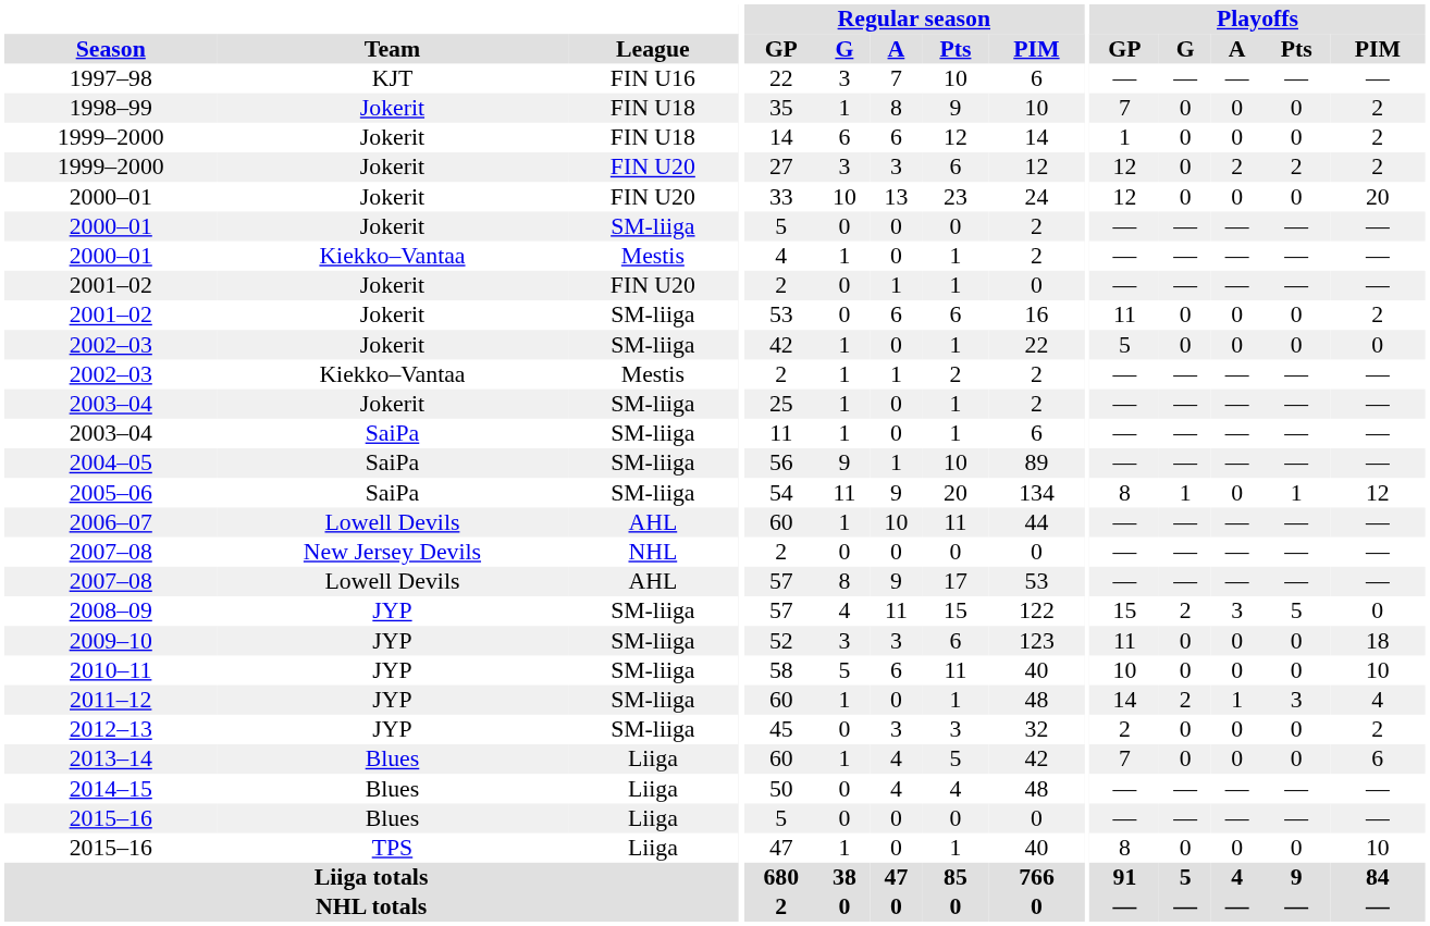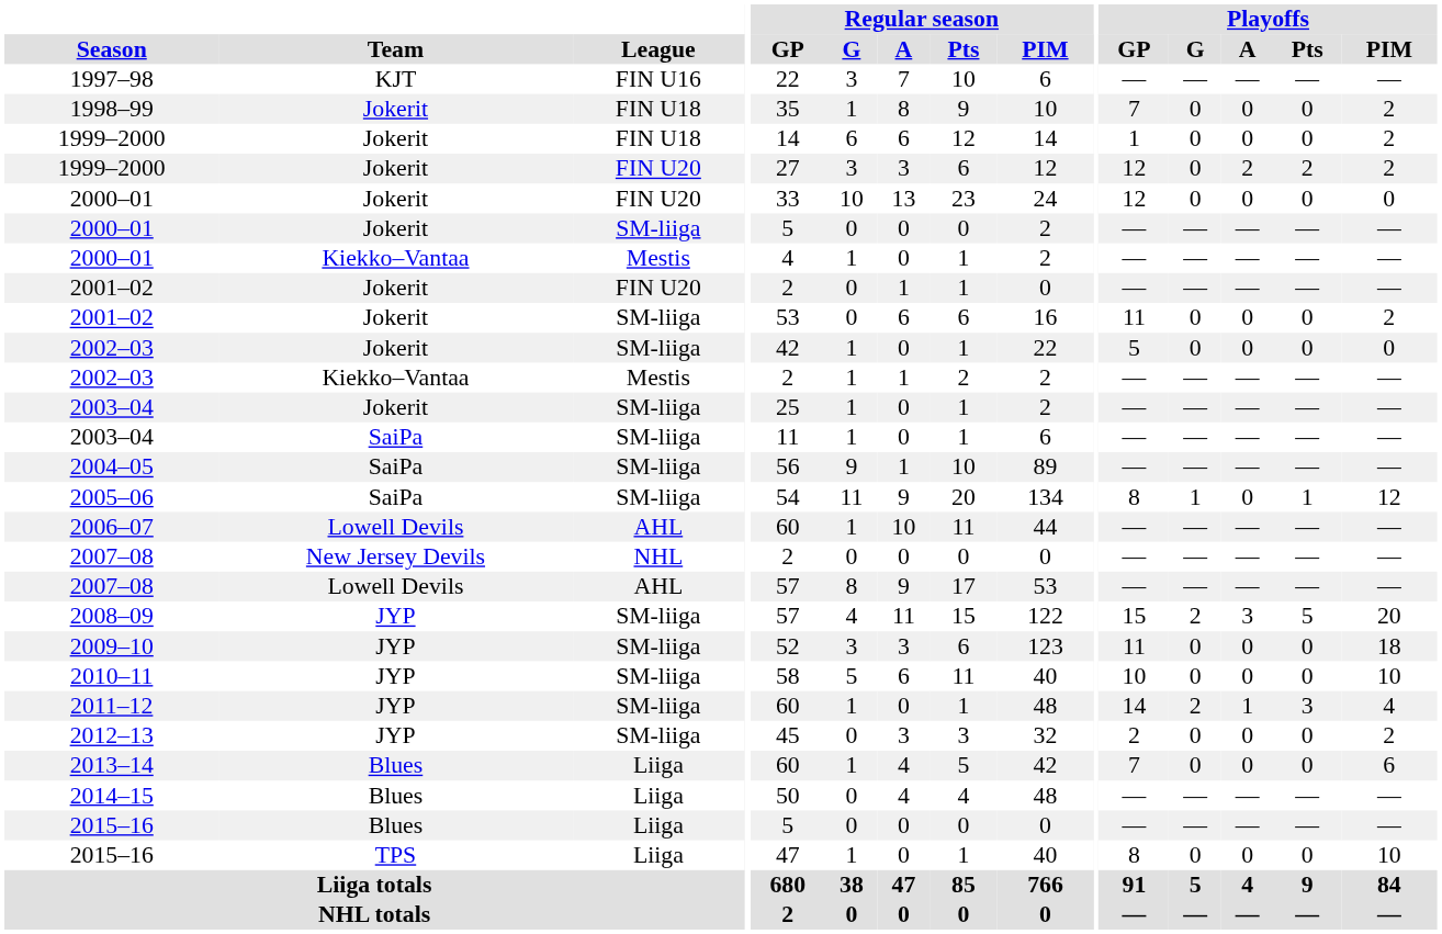 <table border="0" cellpadding="1" cellspacing="0" style="text-align:center; width:60em">
 <tr bgcolor="#e0e0e0">
 <th colspan="3" bgcolor="#ffffff"></th>
 <th rowspan="99" bgcolor="#ffffff"></th>
 <th colspan="5"><a href='#'>Regular season</a></th>
 <th rowspan="99" bgcolor="#ffffff"></th>
 <th colspan="5"><a href='#'>Playoffs</a></th>
 </tr>
 <tr bgcolor="#e0e0e0">
 <th><a href='#'>Season</a></th>
 <th>Team</th>
 <th>League</th>
 <th>GP</th>
 <th><a href='#'>G</a></th>
 <th><a href='#'>A</a></th>
 <th><a href='#'>Pts</a></th>
 <th><a href='#'>PIM</a></th>
 <th>GP</th>
 <th>G</th>
 <th>A</th>
 <th>Pts</th>
 <th>PIM</th>
 </tr>
 <tr>
 <td>1997–98</td>
 <td>KJT</td>
 <td>FIN U16</td>
 <td>22</td>
 <td>3</td>
 <td>7</td>
 <td>10</td>
 <td>6</td>
 <td>—</td>
 <td>—</td>
 <td>—</td>
 <td>—</td>
 <td>—</td>
 </tr>
 <tr bgcolor="#f0f0f0">
 <td>1998–99</td>
 <td><a href='#'>Jokerit</a></td>
 <td>FIN U18</td>
 <td>35</td>
 <td>1</td>
 <td>8</td>
 <td>9</td>
 <td>10</td>
 <td>7</td>
 <td>0</td>
 <td>0</td>
 <td>0</td>
 <td>2</td>
 </tr>
 <tr>
 <td>1999–2000</td>
 <td>Jokerit</td>
 <td>FIN U18</td>
 <td>14</td>
 <td>6</td>
 <td>6</td>
 <td>12</td>
 <td>14</td>
 <td>1</td>
 <td>0</td>
 <td>0</td>
 <td>0</td>
 <td>2</td>
 </tr>
 <tr bgcolor="#f0f0f0">
 <td>1999–2000</td>
 <td>Jokerit</td>
 <td><a href='#'>FIN U20</a></td>
 <td>27</td>
 <td>3</td>
 <td>3</td>
 <td>6</td>
 <td>12</td>
 <td>12</td>
 <td>0</td>
 <td>2</td>
 <td>2</td>
 <td>2</td>
 </tr>
 <tr>
 <td>2000–01</td>
 <td>Jokerit</td>
 <td>FIN U20</td>
 <td>33</td>
 <td>10</td>
 <td>13</td>
 <td>23</td>
 <td>24</td>
 <td>12</td>
 <td>0</td>
 <td>0</td>
 <td>0</td>
-<td>20</td>
+<td>0</td>
 </tr>
 <tr bgcolor="#f0f0f0">
 <td><a href='#'>2000–01</a></td>
 <td>Jokerit</td>
 <td><a href='#'>SM-liiga</a></td>
 <td>5</td>
 <td>0</td>
 <td>0</td>
 <td>0</td>
 <td>2</td>
 <td>—</td>
 <td>—</td>
 <td>—</td>
 <td>—</td>
 <td>—</td>
 </tr>
 <tr>
 <td><a href='#'>2000–01</a></td>
 <td><a href='#'>Kiekko–Vantaa</a></td>
 <td><a href='#'>Mestis</a></td>
 <td>4</td>
 <td>1</td>
 <td>0</td>
 <td>1</td>
 <td>2</td>
 <td>—</td>
 <td>—</td>
 <td>—</td>
 <td>—</td>
 <td>—</td>
 </tr>
 <tr bgcolor="#f0f0f0">
 <td>2001–02</td>
 <td>Jokerit</td>
 <td>FIN U20</td>
 <td>2</td>
 <td>0</td>
 <td>1</td>
 <td>1</td>
 <td>0</td>
 <td>—</td>
 <td>—</td>
 <td>—</td>
 <td>—</td>
 <td>—</td>
 </tr>
 <tr>
 <td><a href='#'>2001–02</a></td>
 <td>Jokerit</td>
 <td>SM-liiga</td>
 <td>53</td>
 <td>0</td>
 <td>6</td>
 <td>6</td>
 <td>16</td>
 <td>11</td>
 <td>0</td>
 <td>0</td>
 <td>0</td>
 <td>2</td>
 </tr>
 <tr bgcolor="#f0f0f0">
 <td><a href='#'>2002–03</a></td>
 <td>Jokerit</td>
 <td>SM-liiga</td>
 <td>42</td>
 <td>1</td>
 <td>0</td>
 <td>1</td>
 <td>22</td>
 <td>5</td>
 <td>0</td>
 <td>0</td>
 <td>0</td>
 <td>0</td>
 </tr>
 <tr>
 <td><a href='#'>2002–03</a></td>
 <td>Kiekko–Vantaa</td>
 <td>Mestis</td>
 <td>2</td>
 <td>1</td>
 <td>1</td>
 <td>2</td>
 <td>2</td>
 <td>—</td>
 <td>—</td>
 <td>—</td>
 <td>—</td>
 <td>—</td>
 </tr>
 <tr bgcolor="#f0f0f0">
 <td><a href='#'>2003–04</a></td>
 <td>Jokerit</td>
 <td>SM-liiga</td>
 <td>25</td>
 <td>1</td>
 <td>0</td>
 <td>1</td>
 <td>2</td>
 <td>—</td>
 <td>—</td>
 <td>—</td>
 <td>—</td>
 <td>—</td>
 </tr>
 <tr>
 <td>2003–04</td>
 <td><a href='#'>SaiPa</a></td>
 <td>SM-liiga</td>
 <td>11</td>
 <td>1</td>
 <td>0</td>
 <td>1</td>
 <td>6</td>
 <td>—</td>
 <td>—</td>
 <td>—</td>
 <td>—</td>
 <td>—</td>
 </tr>
 <tr bgcolor="#f0f0f0">
 <td><a href='#'>2004–05</a></td>
 <td>SaiPa</td>
 <td>SM-liiga</td>
 <td>56</td>
 <td>9</td>
 <td>1</td>
 <td>10</td>
 <td>89</td>
 <td>—</td>
 <td>—</td>
 <td>—</td>
 <td>—</td>
 <td>—</td>
 </tr>
 <tr>
 <td><a href='#'>2005–06</a></td>
 <td>SaiPa</td>
 <td>SM-liiga</td>
 <td>54</td>
 <td>11</td>
 <td>9</td>
 <td>20</td>
 <td>134</td>
 <td>8</td>
 <td>1</td>
 <td>0</td>
 <td>1</td>
 <td>12</td>
 </tr>
 <tr bgcolor="#f0f0f0">
 <td><a href='#'>2006–07</a></td>
 <td><a href='#'>Lowell Devils</a></td>
 <td><a href='#'>AHL</a></td>
 <td>60</td>
 <td>1</td>
 <td>10</td>
 <td>11</td>
 <td>44</td>
 <td>—</td>
 <td>—</td>
 <td>—</td>
 <td>—</td>
 <td>—</td>
 </tr>
 <tr>
 <td><a href='#'>2007–08</a></td>
 <td><a href='#'>New Jersey Devils</a></td>
 <td><a href='#'>NHL</a></td>
 <td>2</td>
 <td>0</td>
 <td>0</td>
 <td>0</td>
 <td>0</td>
 <td>—</td>
 <td>—</td>
 <td>—</td>
 <td>—</td>
 <td>—</td>
 </tr>
 <tr bgcolor="#f0f0f0">
 <td><a href='#'>2007–08</a></td>
 <td>Lowell Devils</td>
 <td>AHL</td>
 <td>57</td>
 <td>8</td>
 <td>9</td>
 <td>17</td>
 <td>53</td>
 <td>—</td>
 <td>—</td>
 <td>—</td>
 <td>—</td>
 <td>—</td>
 </tr>
 <tr>
 <td><a href='#'>2008–09</a></td>
 <td><a href='#'>JYP</a></td>
 <td>SM-liiga</td>
 <td>57</td>
 <td>4</td>
 <td>11</td>
 <td>15</td>
 <td>122</td>
 <td>15</td>
 <td>2</td>
 <td>3</td>
 <td>5</td>
-<td>0</td>
+<td>20</td>
 </tr>
 <tr bgcolor="#f0f0f0">
 <td><a href='#'>2009–10</a></td>
 <td>JYP</td>
 <td>SM-liiga</td>
 <td>52</td>
 <td>3</td>
 <td>3</td>
 <td>6</td>
 <td>123</td>
 <td>11</td>
 <td>0</td>
 <td>0</td>
 <td>0</td>
 <td>18</td>
 </tr>
 <tr>
 <td><a href='#'>2010–11</a></td>
 <td>JYP</td>
 <td>SM-liiga</td>
 <td>58</td>
 <td>5</td>
 <td>6</td>
 <td>11</td>
 <td>40</td>
 <td>10</td>
 <td>0</td>
 <td>0</td>
 <td>0</td>
 <td>10</td>
 </tr>
 <tr bgcolor="#f0f0f0">
 <td><a href='#'>2011–12</a></td>
 <td>JYP</td>
 <td>SM-liiga</td>
 <td>60</td>
 <td>1</td>
 <td>0</td>
 <td>1</td>
 <td>48</td>
 <td>14</td>
 <td>2</td>
 <td>1</td>
 <td>3</td>
 <td>4</td>
 </tr>
 <tr>
 <td><a href='#'>2012–13</a></td>
 <td>JYP</td>
 <td>SM-liiga</td>
 <td>45</td>
 <td>0</td>
 <td>3</td>
 <td>3</td>
 <td>32</td>
 <td>2</td>
 <td>0</td>
 <td>0</td>
 <td>0</td>
 <td>2</td>
 </tr>
 <tr bgcolor="#f0f0f0">
 <td><a href='#'>2013–14</a></td>
 <td><a href='#'>Blues</a></td>
 <td>Liiga</td>
 <td>60</td>
 <td>1</td>
 <td>4</td>
 <td>5</td>
 <td>42</td>
 <td>7</td>
 <td>0</td>
 <td>0</td>
 <td>0</td>
 <td>6</td>
 </tr>
 <tr>
 <td><a href='#'>2014–15</a></td>
 <td>Blues</td>
 <td>Liiga</td>
 <td>50</td>
 <td>0</td>
 <td>4</td>
 <td>4</td>
 <td>48</td>
 <td>—</td>
 <td>—</td>
 <td>—</td>
 <td>—</td>
 <td>—</td>
 </tr>
 <tr bgcolor="#f0f0f0">
 <td><a href='#'>2015–16</a></td>
 <td>Blues</td>
 <td>Liiga</td>
 <td>5</td>
 <td>0</td>
 <td>0</td>
 <td>0</td>
 <td>0</td>
 <td>—</td>
 <td>—</td>
 <td>—</td>
 <td>—</td>
 <td>—</td>
 </tr>
 <tr>
 <td>2015–16</td>
 <td><a href='#'>TPS</a></td>
 <td>Liiga</td>
 <td>47</td>
 <td>1</td>
 <td>0</td>
 <td>1</td>
 <td>40</td>
 <td>8</td>
 <td>0</td>
 <td>0</td>
 <td>0</td>
 <td>10</td>
 </tr>
 <tr bgcolor="#e0e0e0">
 <th colspan="3">Liiga totals</th>
 <th>680</th>
 <th>38</th>
 <th>47</th>
 <th>85</th>
 <th>766</th>
 <th>91</th>
 <th>5</th>
 <th>4</th>
 <th>9</th>
 <th>84</th>
 </tr>
 <tr bgcolor="#e0e0e0">
 <th colspan="3">NHL totals</th>
 <th>2</th>
 <th>0</th>
 <th>0</th>
 <th>0</th>
 <th>0</th>
 <th>—</th>
 <th>—</th>
 <th>—</th>
 <th>—</th>
 <th>—</th>
 </tr>
 </table>
